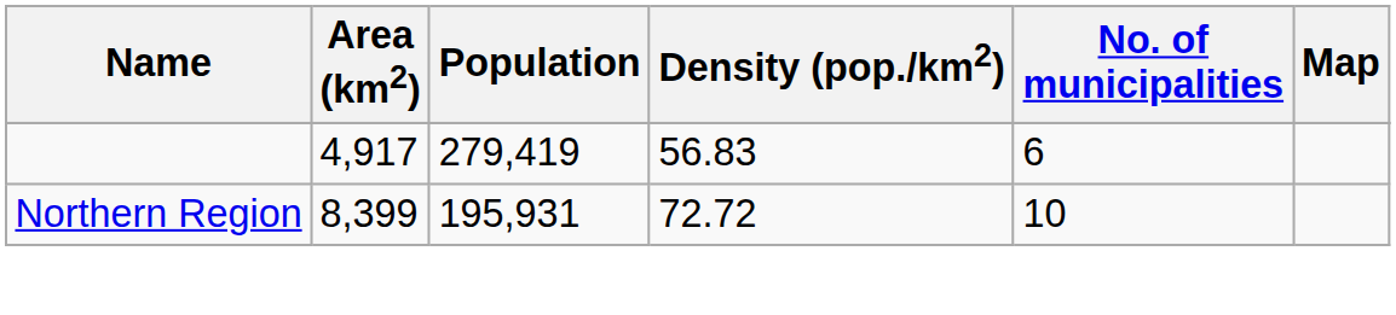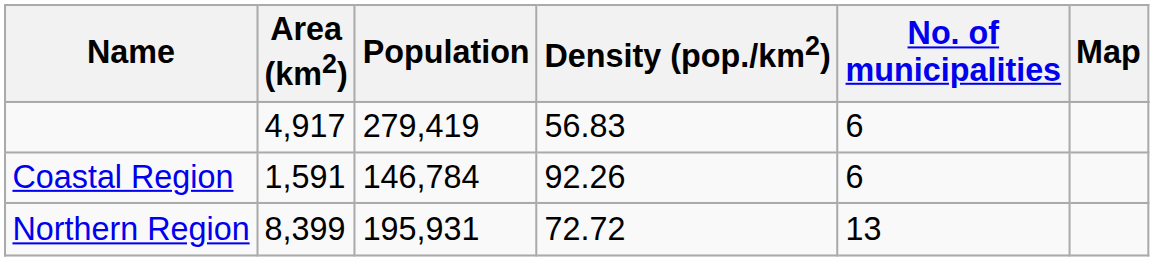 <table class="wikitable sortable">
 <tr>
 <th>Name</th>
 <th>Area<br>(km<sup>2</sup>)</th>
 <th>Population</th>
 <th>Density (pop./km<sup>2</sup>)</th>
 <th><a href='#'>No. of<br>municipalities</a></th>
 <th>Map</th>
 </tr>
 <tr>
 </tr>
 <tr>
 <td><br></td>
 <td>4,917</td>
 <td>279,419</td>
 <td>56.83</td>
 <td>6</td>
 <td></td>
 </tr>
 <tr>
+<td><a href='#'>Coastal Region</a><br></td>
+<td>1,591</td>
+<td>146,784</td>
+<td>92.26</td>
+<td>6</td>
+<td></td>
+</tr>
+<tr>
 <td><a href='#'>Northern Region</a><br></td>
 <td>8,399</td>
 <td>195,931</td>
 <td>72.72</td>
-<td>10</td>
+<td>13</td>
 <td></td>
 </tr>
 </table>
